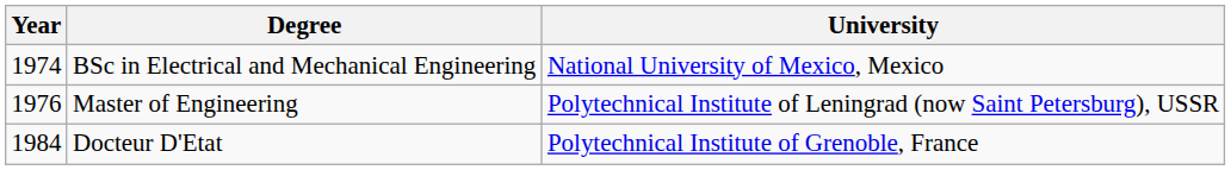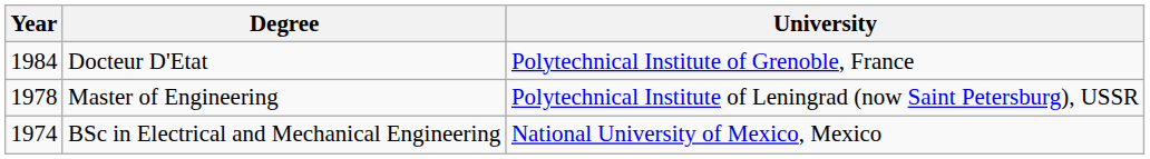 <table class="wikitable sortable">
 <tr>
 <th>Year</th>
 <th>Degree</th>
 <th>University</th>
 </tr>
 <tr>
+<td>1984</td>
+<td>Docteur D'Etat</td>
+<td><a href='#'>Polytechnical Institute of Grenoble</a>, France</td>
+</tr>
+<tr>
+<td>1978</td>
+<td>Master of Engineering</td>
+<td><a href='#'>Polytechnical Institute</a> of Leningrad (now <a href='#'>Saint Petersburg</a>), USSR</td>
+</tr>
+<tr>
 <td>1974</td>
 <td>BSc in Electrical and Mechanical Engineering</td>
 <td><a href='#'>National University of Mexico</a>, Mexico</td>
 </tr>
-<tr>
-<td>1976</td>
-<td>Master of Engineering</td>
-<td><a href='#'>Polytechnical Institute</a> of Leningrad (now <a href='#'>Saint Petersburg</a>), USSR</td>
-</tr>
-<tr>
-<td>1984</td>
-<td>Docteur D'Etat</td>
-<td><a href='#'>Polytechnical Institute of Grenoble</a>, France</td>
-</tr>
 </table>
